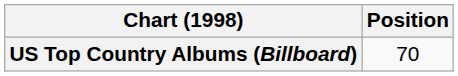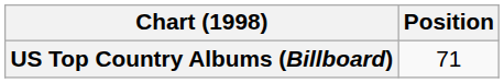 <table class="wikitable plainrowheaders" style="text-align:center">
 <tr>
 <th scope="col">Chart (1998)</th>
 <th scope="col">Position</th>
 </tr>
 <tr>
 <th scope="row">US Top Country Albums (<em>Billboard</em>)</th>
-<td>70</td>
+<td>71</td>
 </tr>
 </table>
